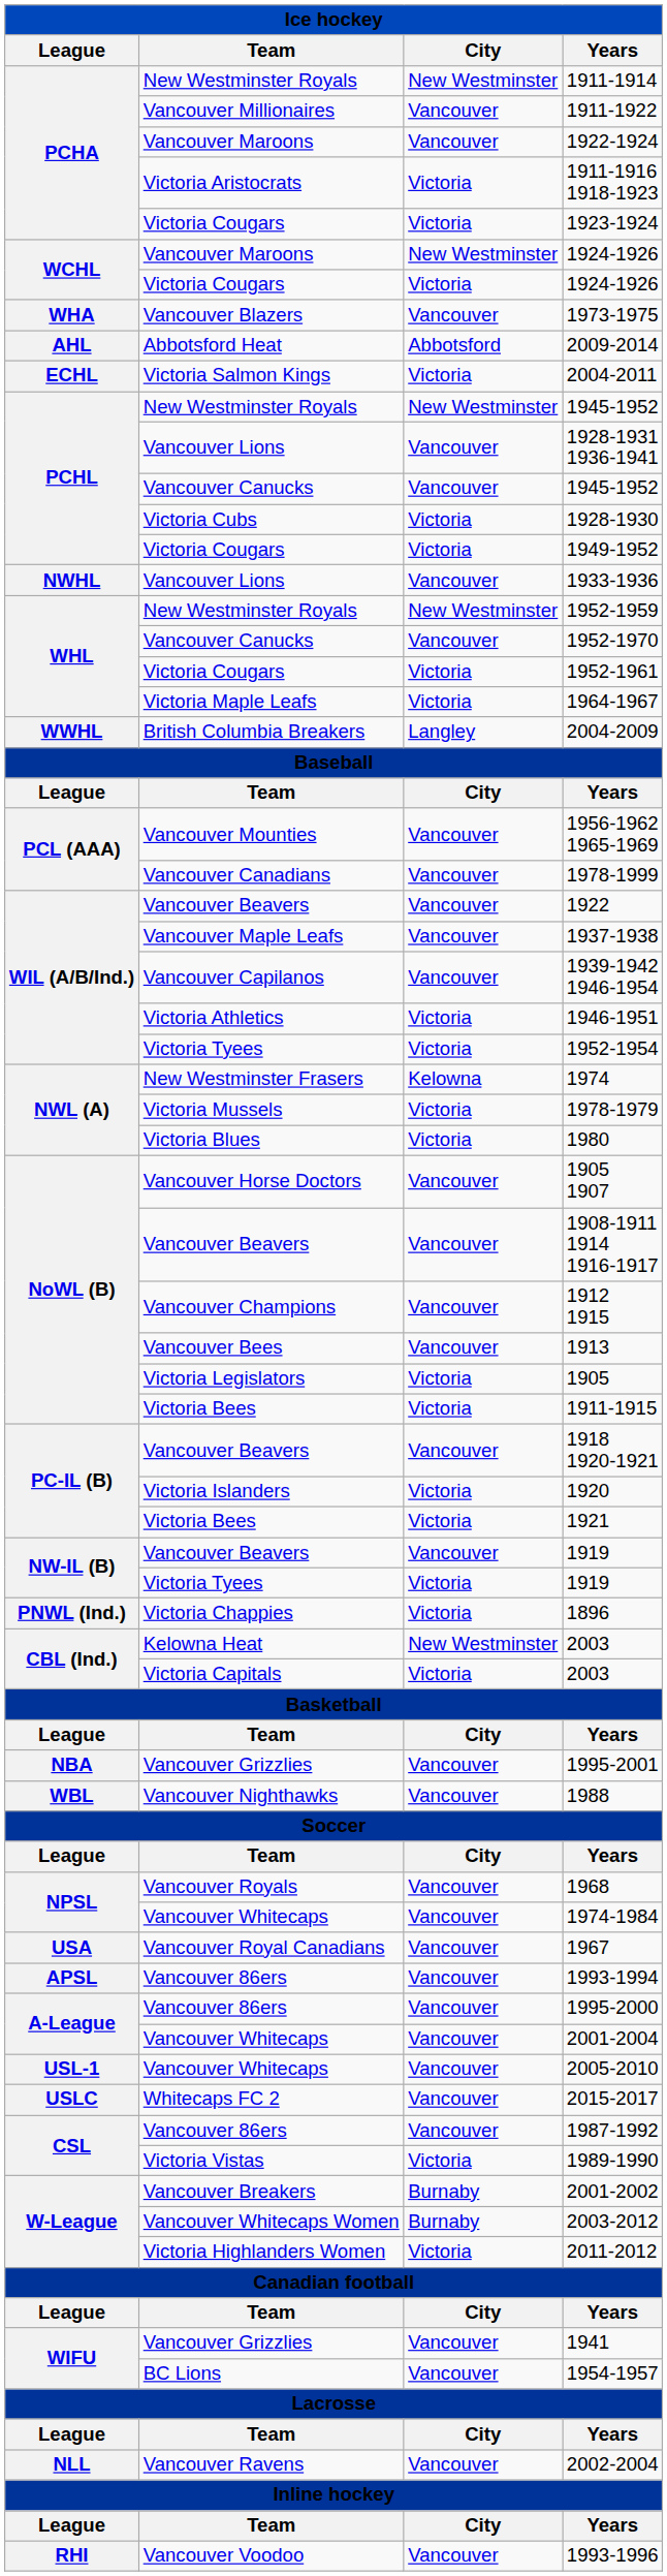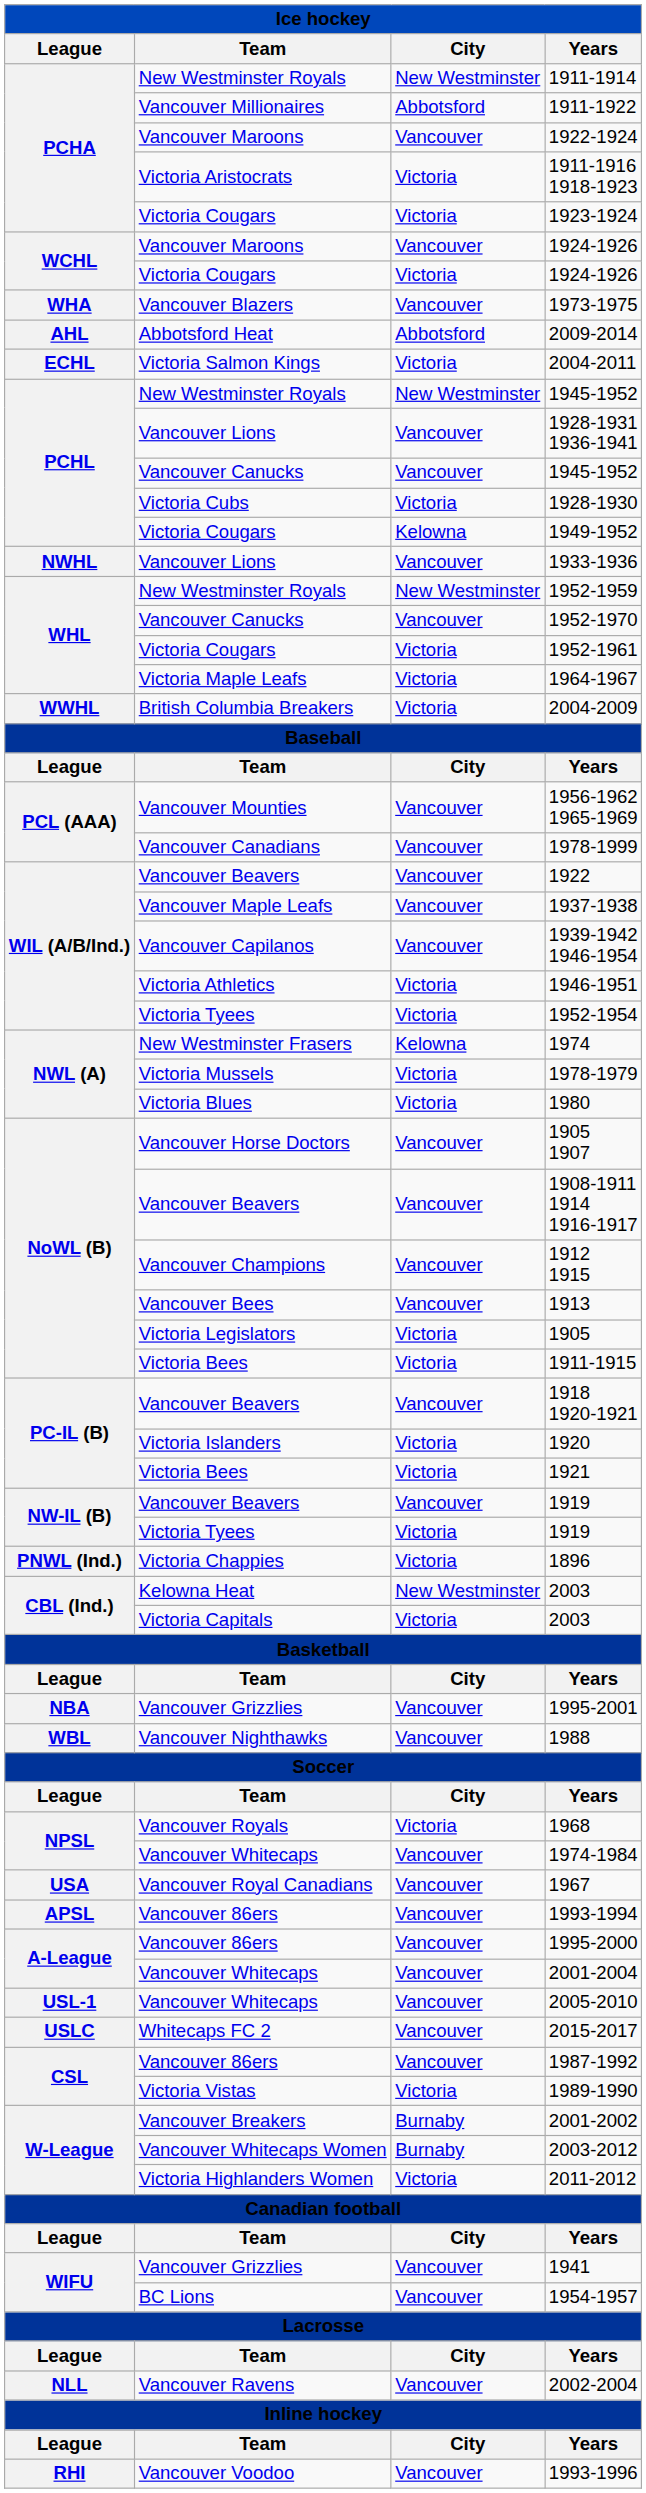 <table class="wikitable" style="width:auto">
 <tr>
 <td bgcolor="#0047BB" align="center" colspan="6"><strong><span>Ice hockey</span></strong></td>
 </tr>
 <tr>
 <th>League</th>
 <th>Team</th>
 <th>City</th>
 <th>Years</th>
 </tr>
 <tr>
 <th rowspan="5"><a href='#'>PCHA</a></th>
 <td><a href='#'>New Westminster Royals</a></td>
 <td><a href='#'>New Westminster</a></td>
 <td>1911-1914</td>
 </tr>
 <tr>
 <td><a href='#'>Vancouver Millionaires</a></td>
-<td><a href='#'>Vancouver</a></td>
+<td><a href='#'>Abbotsford</a></td>
 <td>1911-1922</td>
 </tr>
 <tr>
 <td><a href='#'>Vancouver Maroons</a></td>
 <td><a href='#'>Vancouver</a></td>
 <td>1922-1924</td>
 </tr>
 <tr>
 <td><a href='#'>Victoria Aristocrats</a></td>
 <td><a href='#'>Victoria</a></td>
 <td>1911-1916 <br> 1918-1923</td>
 </tr>
 <tr>
 <td><a href='#'>Victoria Cougars</a></td>
 <td><a href='#'>Victoria</a></td>
 <td>1923-1924</td>
 </tr>
 <tr>
 <th rowspan="2"><a href='#'>WCHL</a></th>
 <td><a href='#'>Vancouver Maroons</a></td>
-<td><a href='#'>New Westminster</a></td>
+<td><a href='#'>Vancouver</a></td>
 <td>1924-1926</td>
 </tr>
 <tr>
 <td><a href='#'>Victoria Cougars</a></td>
 <td><a href='#'>Victoria</a></td>
 <td>1924-1926</td>
 </tr>
 <tr>
 <th rowspan="1"><a href='#'>WHA</a></th>
 <td><a href='#'>Vancouver Blazers</a></td>
 <td><a href='#'>Vancouver</a></td>
 <td>1973-1975</td>
 </tr>
 <tr>
 <th rowspan="1"><a href='#'>AHL</a></th>
 <td><a href='#'>Abbotsford Heat</a></td>
 <td><a href='#'>Abbotsford</a></td>
 <td>2009-2014</td>
 </tr>
 <tr>
 <th rowspan="1"><a href='#'>ECHL</a></th>
 <td><a href='#'>Victoria Salmon Kings</a></td>
 <td><a href='#'>Victoria</a></td>
 <td>2004-2011</td>
 </tr>
 <tr>
 <th rowspan="5"><a href='#'>PCHL</a></th>
 <td><a href='#'>New Westminster Royals</a></td>
 <td><a href='#'>New Westminster</a></td>
 <td>1945-1952</td>
 </tr>
 <tr>
 <td><a href='#'>Vancouver Lions</a></td>
 <td><a href='#'>Vancouver</a></td>
 <td>1928-1931 <br> 1936-1941</td>
 </tr>
 <tr>
 <td><a href='#'>Vancouver Canucks</a></td>
 <td><a href='#'>Vancouver</a></td>
 <td>1945-1952</td>
 </tr>
 <tr>
 <td><a href='#'>Victoria Cubs</a></td>
 <td><a href='#'>Victoria</a></td>
 <td>1928-1930</td>
 </tr>
 <tr>
 <td><a href='#'>Victoria Cougars</a></td>
-<td><a href='#'>Victoria</a></td>
+<td><a href='#'>Kelowna</a></td>
 <td>1949-1952</td>
 </tr>
 <tr>
 <th rowspan="1"><a href='#'>NWHL</a></th>
 <td><a href='#'>Vancouver Lions</a></td>
 <td><a href='#'>Vancouver</a></td>
 <td>1933-1936</td>
 </tr>
 <tr>
 <th rowspan="4"><a href='#'>WHL</a></th>
 <td><a href='#'>New Westminster Royals</a></td>
 <td><a href='#'>New Westminster</a></td>
 <td>1952-1959</td>
 </tr>
 <tr>
 <td><a href='#'>Vancouver Canucks</a></td>
 <td><a href='#'>Vancouver</a></td>
 <td>1952-1970</td>
 </tr>
 <tr>
 <td><a href='#'>Victoria Cougars</a></td>
 <td><a href='#'>Victoria</a></td>
 <td>1952-1961</td>
 </tr>
 <tr>
 <td><a href='#'>Victoria Maple Leafs</a></td>
 <td><a href='#'>Victoria</a></td>
 <td>1964-1967</td>
 </tr>
 <tr>
 <th rowspan="1"><a href='#'>WWHL</a></th>
 <td><a href='#'>British Columbia Breakers</a></td>
-<td><a href='#'>Langley</a></td>
+<td><a href='#'>Victoria</a></td>
 <td>2004-2009</td>
 </tr>
 <tr>
 <td bgcolor="#003399" align="center" colspan="6"><strong><span>Baseball</span></strong></td>
 </tr>
 <tr>
 <th>League</th>
 <th>Team</th>
 <th>City</th>
 <th>Years</th>
 </tr>
 <tr>
 <th rowspan="2"><a href='#'>PCL</a> (AAA)</th>
 <td><a href='#'>Vancouver Mounties</a></td>
 <td><a href='#'>Vancouver</a></td>
 <td>1956-1962 <br> 1965-1969</td>
 </tr>
 <tr>
 <td><a href='#'>Vancouver Canadians</a></td>
 <td><a href='#'>Vancouver</a></td>
 <td>1978-1999</td>
 </tr>
 <tr>
 <th rowspan="5"><a href='#'>WIL</a> (A/B/Ind.)</th>
 <td><a href='#'>Vancouver Beavers</a></td>
 <td><a href='#'>Vancouver</a></td>
 <td>1922</td>
 </tr>
 <tr>
 <td><a href='#'>Vancouver Maple Leafs</a></td>
 <td><a href='#'>Vancouver</a></td>
 <td>1937-1938</td>
 </tr>
 <tr>
 <td><a href='#'>Vancouver Capilanos</a></td>
 <td><a href='#'>Vancouver</a></td>
 <td>1939-1942 <br> 1946-1954</td>
 </tr>
 <tr>
 <td><a href='#'>Victoria Athletics</a></td>
 <td><a href='#'>Victoria</a></td>
 <td>1946-1951</td>
 </tr>
 <tr>
 <td><a href='#'>Victoria Tyees</a></td>
 <td><a href='#'>Victoria</a></td>
 <td>1952-1954</td>
 </tr>
 <tr>
 <th rowspan="3"><a href='#'>NWL</a> (A)</th>
 <td><a href='#'>New Westminster Frasers</a></td>
 <td><a href='#'>Kelowna</a></td>
 <td>1974</td>
 </tr>
 <tr>
 <td><a href='#'>Victoria Mussels</a></td>
 <td><a href='#'>Victoria</a></td>
 <td>1978-1979</td>
 </tr>
 <tr>
 <td><a href='#'>Victoria Blues</a></td>
 <td><a href='#'>Victoria</a></td>
 <td>1980</td>
 </tr>
 <tr>
 <th rowspan="6"><a href='#'>NoWL</a> (B)</th>
 <td><a href='#'>Vancouver Horse Doctors</a></td>
 <td><a href='#'>Vancouver</a></td>
 <td>1905 <br> 1907</td>
 </tr>
 <tr>
 <td><a href='#'>Vancouver Beavers</a></td>
 <td><a href='#'>Vancouver</a></td>
 <td>1908-1911 <br> 1914 <br> 1916-1917</td>
 </tr>
 <tr>
 <td><a href='#'>Vancouver Champions</a></td>
 <td><a href='#'>Vancouver</a></td>
 <td>1912 <br> 1915</td>
 </tr>
 <tr>
 <td><a href='#'>Vancouver Bees</a></td>
 <td><a href='#'>Vancouver</a></td>
 <td>1913</td>
 </tr>
 <tr>
 <td><a href='#'>Victoria Legislators</a></td>
 <td><a href='#'>Victoria</a></td>
 <td>1905</td>
 </tr>
 <tr>
 <td><a href='#'>Victoria Bees</a></td>
 <td><a href='#'>Victoria</a></td>
 <td>1911-1915</td>
 </tr>
 <tr>
 <th rowspan="3"><a href='#'>PC-IL</a> (B)</th>
 <td><a href='#'>Vancouver Beavers</a></td>
 <td><a href='#'>Vancouver</a></td>
 <td>1918 <br> 1920-1921</td>
 </tr>
 <tr>
 <td><a href='#'>Victoria Islanders</a></td>
 <td><a href='#'>Victoria</a></td>
 <td>1920</td>
 </tr>
 <tr>
 <td><a href='#'>Victoria Bees</a></td>
 <td><a href='#'>Victoria</a></td>
 <td>1921</td>
 </tr>
 <tr>
 <th rowspan="2"><a href='#'>NW-IL</a> (B)</th>
 <td><a href='#'>Vancouver Beavers</a></td>
 <td><a href='#'>Vancouver</a></td>
 <td>1919</td>
 </tr>
 <tr>
 <td><a href='#'>Victoria Tyees</a></td>
 <td><a href='#'>Victoria</a></td>
 <td>1919</td>
 </tr>
 <tr>
 <th rowspan="1"><a href='#'>PNWL</a> (Ind.)</th>
 <td><a href='#'>Victoria Chappies</a></td>
 <td><a href='#'>Victoria</a></td>
 <td>1896</td>
 </tr>
 <tr>
 <th rowspan="2"><a href='#'>CBL</a> (Ind.)</th>
 <td><a href='#'>Kelowna Heat</a></td>
 <td><a href='#'>New Westminster</a></td>
 <td>2003</td>
 </tr>
 <tr>
 <td><a href='#'>Victoria Capitals</a></td>
 <td><a href='#'>Victoria</a></td>
 <td>2003</td>
 </tr>
 <tr>
 <td bgcolor="#003399" align="center" colspan="6"><strong><span>Basketball</span></strong></td>
 </tr>
 <tr>
 <th>League</th>
 <th>Team</th>
 <th>City</th>
 <th>Years</th>
 </tr>
 <tr>
 <th rowspan="1"><a href='#'>NBA</a></th>
 <td><a href='#'>Vancouver Grizzlies</a></td>
 <td><a href='#'>Vancouver</a></td>
 <td>1995-2001</td>
 </tr>
 <tr>
 <th rowspan="1"><a href='#'>WBL</a></th>
 <td><a href='#'>Vancouver Nighthawks</a></td>
 <td><a href='#'>Vancouver</a></td>
 <td>1988</td>
 </tr>
 <tr>
 <td bgcolor="#003399" align="center" colspan="6"><strong><span>Soccer</span></strong></td>
 </tr>
 <tr>
 <th>League</th>
 <th>Team</th>
 <th>City</th>
 <th>Years</th>
 </tr>
 <tr>
 <th rowspan="2"><a href='#'>NPSL</a></th>
 <td><a href='#'>Vancouver Royals</a></td>
-<td><a href='#'>Vancouver</a></td>
+<td><a href='#'>Victoria</a></td>
 <td>1968</td>
 </tr>
 <tr>
 <td><a href='#'>Vancouver Whitecaps</a></td>
 <td><a href='#'>Vancouver</a></td>
 <td>1974-1984</td>
 </tr>
 <tr>
 <th rowspan="1"><a href='#'>USA</a></th>
 <td><a href='#'>Vancouver Royal Canadians</a></td>
 <td><a href='#'>Vancouver</a></td>
 <td>1967</td>
 </tr>
 <tr>
 <th rowspan="1"><a href='#'>APSL</a></th>
 <td><a href='#'>Vancouver 86ers</a></td>
 <td><a href='#'>Vancouver</a></td>
 <td>1993-1994</td>
 </tr>
 <tr>
 <th rowspan="2"><a href='#'>A-League</a></th>
 <td><a href='#'>Vancouver 86ers</a></td>
 <td><a href='#'>Vancouver</a></td>
 <td>1995-2000</td>
 </tr>
 <tr>
 <td><a href='#'>Vancouver Whitecaps</a></td>
 <td><a href='#'>Vancouver</a></td>
 <td>2001-2004</td>
 </tr>
 <tr>
 <th rowspan="1"><a href='#'>USL-1</a></th>
 <td><a href='#'>Vancouver Whitecaps</a></td>
 <td><a href='#'>Vancouver</a></td>
 <td>2005-2010</td>
 </tr>
 <tr>
 <th rowspan="1"><a href='#'>USLC</a></th>
 <td><a href='#'>Whitecaps FC 2</a></td>
 <td><a href='#'>Vancouver</a></td>
 <td>2015-2017</td>
 </tr>
 <tr>
 <th rowspan="2"><a href='#'>CSL</a></th>
 <td><a href='#'>Vancouver 86ers</a></td>
 <td><a href='#'>Vancouver</a></td>
 <td>1987-1992</td>
 </tr>
 <tr>
 <td><a href='#'>Victoria Vistas</a></td>
 <td><a href='#'>Victoria</a></td>
 <td>1989-1990</td>
 </tr>
 <tr>
 <th rowspan="3"><a href='#'>W-League</a></th>
 <td><a href='#'>Vancouver Breakers</a></td>
 <td><a href='#'>Burnaby</a></td>
 <td>2001-2002</td>
 </tr>
 <tr>
 <td><a href='#'>Vancouver Whitecaps Women</a></td>
 <td><a href='#'>Burnaby</a></td>
 <td>2003-2012</td>
 </tr>
 <tr>
 <td><a href='#'>Victoria Highlanders Women</a></td>
 <td><a href='#'>Victoria</a></td>
 <td>2011-2012</td>
 </tr>
 <tr>
 <td bgcolor="#003399" align="center" colspan="6"><strong><span>Canadian football</span></strong></td>
 </tr>
 <tr>
 <th>League</th>
 <th>Team</th>
 <th>City</th>
 <th>Years</th>
 </tr>
 <tr>
 <th rowspan="2"><a href='#'>WIFU</a></th>
 <td><a href='#'>Vancouver Grizzlies</a></td>
 <td><a href='#'>Vancouver</a></td>
 <td>1941</td>
 </tr>
 <tr>
 <td><a href='#'>BC Lions</a></td>
 <td><a href='#'>Vancouver</a></td>
 <td>1954-1957</td>
 </tr>
 <tr>
 <td bgcolor="#003399" align="center" colspan="6"><strong><span>Lacrosse</span></strong></td>
 </tr>
 <tr>
 <th>League</th>
 <th>Team</th>
 <th>City</th>
 <th>Years</th>
 </tr>
 <tr>
 <th rowspan="1"><a href='#'>NLL</a></th>
 <td><a href='#'>Vancouver Ravens</a></td>
 <td><a href='#'>Vancouver</a></td>
 <td>2002-2004</td>
 </tr>
 <tr>
 <td bgcolor="#003399" align="center" colspan="6"><strong><span>Inline hockey</span></strong></td>
 </tr>
 <tr>
 <th>League</th>
 <th>Team</th>
 <th>City</th>
 <th>Years</th>
 </tr>
 <tr>
 <th rowspan="1"><a href='#'>RHI</a></th>
 <td><a href='#'>Vancouver Voodoo</a></td>
 <td><a href='#'>Vancouver</a></td>
 <td>1993-1996</td>
 </tr>
 </table>
